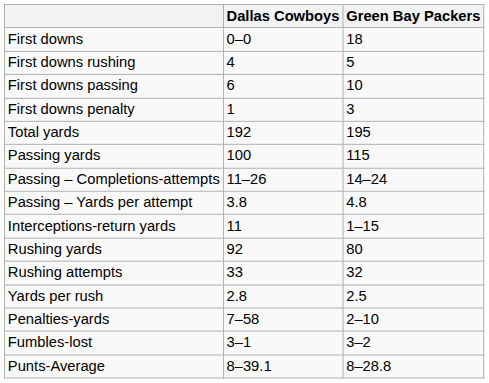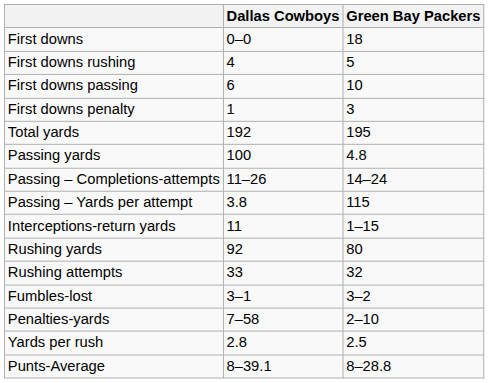 <table class="wikitable">
 <tr>
 <th></th>
 <th><strong>Dallas Cowboys</strong></th>
 <th><strong>Green Bay Packers</strong></th>
 </tr>
 <tr>
 <td>First downs</td>
 <td>0–0</td>
 <td>18</td>
 </tr>
 <tr>
 <td>First downs rushing</td>
 <td>4</td>
 <td>5</td>
 </tr>
 <tr>
 <td>First downs passing</td>
 <td>6</td>
 <td>10</td>
 </tr>
 <tr>
 <td>First downs penalty</td>
 <td>1</td>
 <td>3</td>
 </tr>
 <tr>
 <td>Total yards</td>
 <td>192</td>
 <td>195</td>
 </tr>
 <tr>
 <td>Passing yards</td>
 <td>100</td>
-<td>115</td>
+<td>4.8</td>
 </tr>
 <tr>
 <td>Passing – Completions-attempts</td>
 <td>11–26</td>
 <td>14–24</td>
 </tr>
 <tr>
 <td>Passing – Yards per attempt</td>
 <td>3.8</td>
-<td>4.8</td>
+<td>115</td>
 </tr>
 <tr>
 <td>Interceptions-return yards</td>
 <td>11</td>
 <td>1–15</td>
 </tr>
 <tr>
 <td>Rushing yards</td>
 <td>92</td>
 <td>80</td>
 </tr>
 <tr>
 <td>Rushing attempts</td>
 <td>33</td>
 <td>32</td>
 </tr>
 <tr>
-<td>Yards per rush</td>
-<td>2.8</td>
-<td>2.5</td>
+<td>Fumbles-lost</td>
+<td>3–1</td>
+<td>3–2</td>
 </tr>
 <tr>
 <td>Penalties-yards</td>
 <td>7–58</td>
 <td>2–10</td>
 </tr>
 <tr>
-<td>Fumbles-lost</td>
-<td>3–1</td>
-<td>3–2</td>
+<td>Yards per rush</td>
+<td>2.8</td>
+<td>2.5</td>
 </tr>
 <tr>
 <td>Punts-Average</td>
 <td>8–39.1</td>
 <td>8–28.8</td>
 </tr>
 </table>
